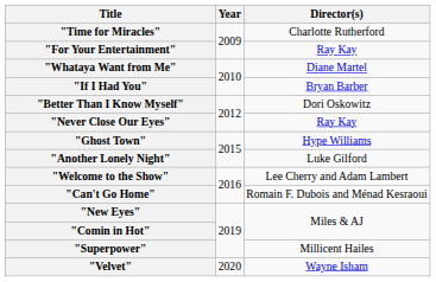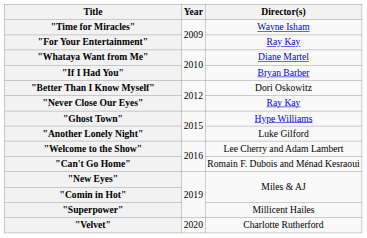 <table class="wikitable plainrowheaders" style="text-align:center;">
 <tr>
 <th scope="col" style="width:18em;">Title</th>
 <th scope="col">Year</th>
 <th scope="col">Director(s)</th>
 </tr>
 <tr>
 <th scope="row">"Time for Miracles"</th>
 <td rowspan="2">2009</td>
-<td>Charlotte Rutherford</td>
+<td><a href='#'>Wayne Isham</a></td>
 </tr>
 <tr>
 <th scope="row">"For Your Entertainment"</th>
 <td><a href='#'>Ray Kay</a></td>
 </tr>
 <tr>
 <th scope="row">"Whataya Want from Me"</th>
 <td rowspan="2">2010</td>
 <td><a href='#'>Diane Martel</a></td>
 </tr>
 <tr>
 <th scope="row">"If I Had You"</th>
 <td><a href='#'>Bryan Barber</a></td>
 </tr>
 <tr>
 <th scope="row">"Better Than I Know Myself"</th>
 <td rowspan="2">2012</td>
 <td>Dori Oskowitz</td>
 </tr>
 <tr>
 <th scope="row">"Never Close Our Eyes"</th>
 <td><a href='#'>Ray Kay</a></td>
 </tr>
 <tr>
 <th scope="row">"Ghost Town"</th>
 <td rowspan="2">2015</td>
 <td><a href='#'>Hype Williams</a></td>
 </tr>
 <tr>
 <th scope="row">"Another Lonely Night"</th>
 <td>Luke Gilford</td>
 </tr>
 <tr>
 <th scope="row">"Welcome to the Show"</th>
 <td rowspan="2">2016</td>
 <td>Lee Cherry and Adam Lambert</td>
 </tr>
 <tr>
 <th scope="row">"Can't Go Home"</th>
 <td>Romain F. Dubois and Ménad Kesraoui</td>
 </tr>
 <tr>
 <th scope="row">"New Eyes"</th>
 <td rowspan="3">2019</td>
 <td rowspan="2">Miles & AJ</td>
 </tr>
 <tr>
 <th scope="row">"Comin in Hot"</th>
 </tr>
 <tr>
 <th scope="row">"Superpower"</th>
 <td>Millicent Hailes</td>
 </tr>
 <tr>
 <th scope="row">"Velvet"</th>
 <td rowspan="3">2020</td>
-<td><a href='#'>Wayne Isham</a></td>
+<td>Charlotte Rutherford</td>
 </tr>
 </table>
